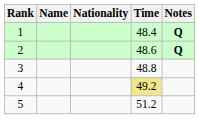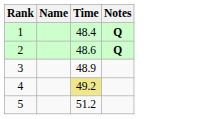 <table class="wikitable sortable" style="text-align:center">
 <tr>
 <th>Rank</th>
 <th>Name</th>
-<th>Nationality</th>
 <th>Time</th>
 <th>Notes</th>
 </tr>
 <tr bgcolor=ccffcc>
 <td>1</td>
-<td align=left></td>
 <td align=left></td>
 <td>48.4</td>
 <td><strong>Q</strong></td>
 </tr>
 <tr bgcolor=ccffcc>
 <td>2</td>
 <td align=left></td>
-<td align=left></td>
 <td>48.6</td>
 <td><strong>Q</strong></td>
 </tr>
 <tr>
 <td>3</td>
 <td align=left></td>
-<td align=left></td>
-<td>48.8</td>
+<td>48.9</td>
 <td></td>
 </tr>
 <tr>
 <td>4</td>
-<td align=left></td>
 <td align=left></td>
 <td style="background: khaki;">49.2</td>
 <td></td>
 </tr>
 <tr>
 <td>5</td>
 <td align=left></td>
-<td align=left></td>
 <td>51.2</td>
 <td></td>
 </tr>
 </table>
